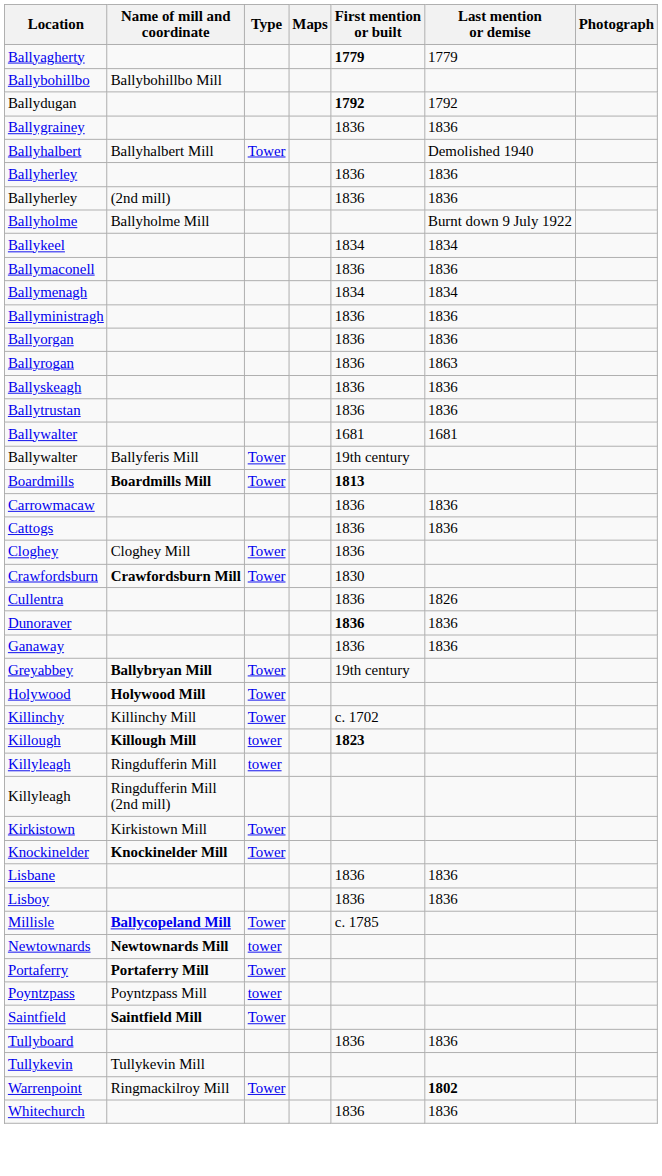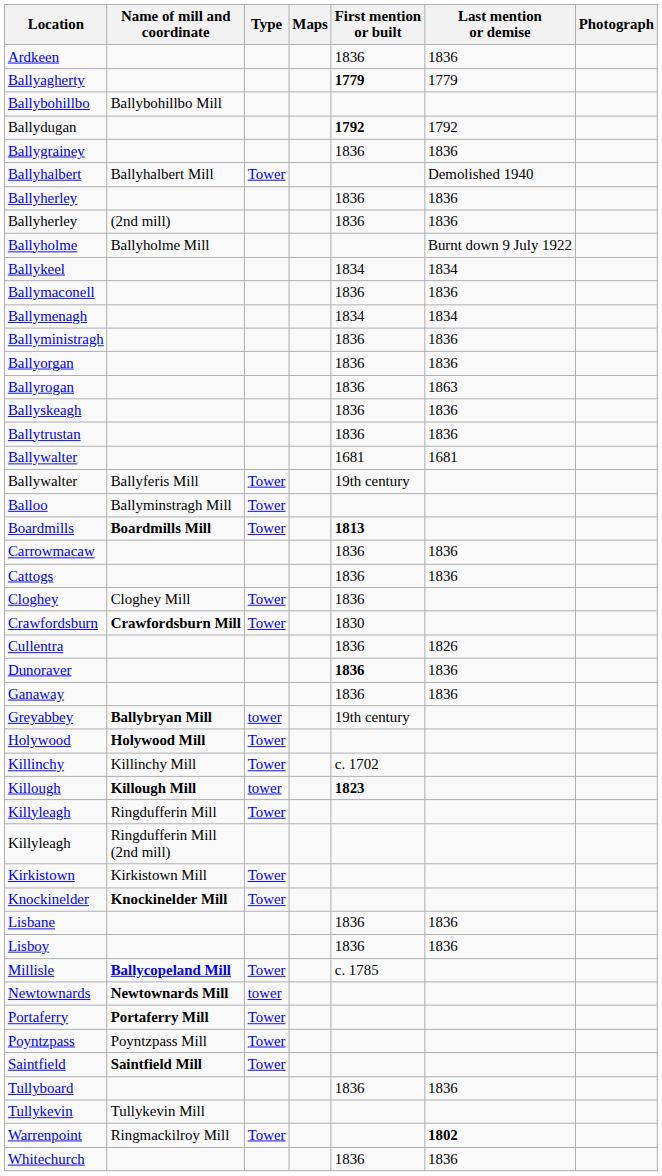 <table class="wikitable">
 <tr>
 <th>Location</th>
 <th>Name of mill and<br>coordinate</th>
 <th>Type</th>
 <th>Maps</th>
 <th>First mention<br>or built</th>
 <th>Last mention<br> or demise</th>
 <th>Photograph</th>
+</tr>
+<tr>
+<td><a href='#'>Ardkeen</a></td>
+<td></td>
+<td></td>
+<td></td>
+<td>1836</td>
+<td>1836</td>
+<td></td>
 </tr>
 <tr>
 <td><a href='#'>Ballyagherty</a></td>
 <td></td>
 <td></td>
 <td></td>
 <td><strong>1779</strong></td>
 <td>1779</td>
 <td></td>
 </tr>
 <tr>
 <td><a href='#'>Ballybohillbo</a></td>
 <td>Ballybohillbo Mill</td>
 <td></td>
 <td></td>
 <td></td>
 <td></td>
 <td></td>
 </tr>
 <tr>
 <td>Ballydugan</td>
 <td></td>
 <td></td>
 <td></td>
 <td><strong>1792</strong></td>
 <td>1792</td>
 <td></td>
 </tr>
 <tr>
 <td><a href='#'>Ballygrainey</a></td>
 <td></td>
 <td></td>
 <td></td>
 <td>1836</td>
 <td>1836</td>
 <td></td>
 </tr>
 <tr>
 <td><a href='#'>Ballyhalbert</a></td>
 <td>Ballyhalbert Mill</td>
 <td><a href='#'>Tower</a></td>
 <td></td>
 <td></td>
 <td>Demolished 1940<br></td>
 <td></td>
 </tr>
 <tr>
 <td><a href='#'>Ballyherley</a></td>
 <td></td>
 <td></td>
 <td></td>
 <td>1836</td>
 <td>1836</td>
 <td></td>
 </tr>
 <tr>
 <td>Ballyherley</td>
 <td>(2nd mill)</td>
 <td></td>
 <td></td>
 <td>1836</td>
 <td>1836</td>
 <td></td>
 </tr>
 <tr>
 <td><a href='#'>Ballyholme</a></td>
 <td>Ballyholme Mill</td>
 <td></td>
 <td></td>
 <td></td>
 <td>Burnt down 9 July 1922<br></td>
 <td></td>
 </tr>
 <tr>
 <td><a href='#'>Ballykeel</a></td>
 <td></td>
 <td></td>
 <td></td>
 <td>1834</td>
 <td>1834</td>
 <td></td>
 </tr>
 <tr>
 <td><a href='#'>Ballymaconell</a></td>
 <td></td>
 <td></td>
 <td></td>
 <td>1836</td>
 <td>1836</td>
 <td></td>
 </tr>
 <tr>
 <td><a href='#'>Ballymenagh</a></td>
 <td></td>
 <td></td>
 <td></td>
 <td>1834</td>
 <td>1834</td>
 <td></td>
 </tr>
 <tr>
 <td><a href='#'>Ballyministragh</a></td>
 <td></td>
 <td></td>
 <td></td>
 <td>1836</td>
 <td>1836</td>
 <td></td>
 </tr>
 <tr>
 <td><a href='#'>Ballyorgan</a></td>
 <td></td>
 <td></td>
 <td></td>
 <td>1836</td>
 <td>1836</td>
 <td></td>
 </tr>
 <tr>
 <td><a href='#'>Ballyrogan</a></td>
 <td></td>
 <td></td>
 <td></td>
 <td>1836</td>
 <td>1863</td>
 <td></td>
 </tr>
 <tr>
 <td><a href='#'>Ballyskeagh</a></td>
 <td></td>
 <td></td>
 <td></td>
 <td>1836</td>
 <td>1836</td>
 <td></td>
 </tr>
 <tr>
 <td><a href='#'>Ballytrustan</a></td>
 <td></td>
 <td></td>
 <td></td>
 <td>1836</td>
 <td>1836</td>
 <td></td>
 </tr>
 <tr>
 <td><a href='#'>Ballywalter</a></td>
 <td></td>
 <td></td>
 <td></td>
 <td>1681</td>
 <td>1681</td>
 <td></td>
 </tr>
 <tr>
 <td>Ballywalter</td>
 <td>Ballyferis Mill<br></td>
 <td><a href='#'>Tower</a></td>
 <td></td>
 <td>19th century</td>
 <td></td>
 <td></td>
 </tr>
 <tr>
+<td><a href='#'>Balloo</a></td>
+<td>Ballyminstragh Mill</td>
+<td><a href='#'>Tower</a></td>
+<td></td>
+<td></td>
+<td></td>
+<td></td>
+</tr>
+<tr>
 <td><a href='#'>Boardmills</a></td>
 <td><strong>Boardmills Mill</strong><br></td>
 <td><a href='#'>Tower</a></td>
 <td></td>
 <td><strong>1813</strong></td>
 <td></td>
 <td></td>
 </tr>
 <tr>
 <td><a href='#'>Carrowmacaw</a></td>
 <td></td>
 <td></td>
 <td></td>
 <td>1836</td>
 <td>1836</td>
 <td></td>
 </tr>
 <tr>
 <td><a href='#'>Cattogs</a></td>
 <td></td>
 <td></td>
 <td></td>
 <td>1836</td>
 <td>1836</td>
 <td></td>
 </tr>
 <tr>
 <td><a href='#'>Cloghey</a></td>
 <td>Cloghey Mill<br></td>
 <td><a href='#'>Tower</a></td>
 <td></td>
 <td>1836</td>
 <td></td>
 <td></td>
 </tr>
 <tr>
 <td><a href='#'>Crawfordsburn</a></td>
 <td><strong>Crawfordsburn Mill</strong><br></td>
 <td><a href='#'>Tower</a></td>
 <td></td>
 <td>1830</td>
 <td></td>
 <td></td>
 </tr>
 <tr>
 <td><a href='#'>Cullentra</a></td>
 <td></td>
 <td></td>
 <td></td>
 <td>1836</td>
 <td>1826</td>
 <td></td>
 </tr>
 <tr>
 <td><a href='#'>Dunoraver</a></td>
 <td></td>
 <td></td>
 <td></td>
 <td><strong>1836</strong></td>
 <td>1836</td>
 <td></td>
 </tr>
 <tr>
 <td><a href='#'>Ganaway</a></td>
 <td></td>
 <td></td>
 <td></td>
 <td>1836</td>
 <td>1836</td>
 <td></td>
 </tr>
 <tr>
 <td><a href='#'>Greyabbey</a></td>
 <td><strong>Ballybryan Mill</strong><br></td>
-<td><a href='#'>Tower</a></td>
+<td><a href='#'>tower</a></td>
 <td></td>
 <td>19th century</td>
 <td></td>
 <td></td>
 </tr>
 <tr>
 <td><a href='#'>Holywood</a></td>
 <td><strong>Holywood Mill</strong><br></td>
 <td><a href='#'>Tower</a></td>
 <td></td>
 <td></td>
 <td></td>
 <td></td>
 </tr>
 <tr>
 <td><a href='#'>Killinchy</a></td>
 <td>Killinchy Mill<br></td>
 <td><a href='#'>Tower</a></td>
 <td></td>
 <td>c. 1702</td>
 <td></td>
 <td></td>
 </tr>
 <tr>
 <td><a href='#'>Killough</a></td>
 <td><strong>Killough Mill</strong><br></td>
 <td><a href='#'>tower</a></td>
 <td></td>
 <td><strong>1823</strong></td>
 <td></td>
 <td></td>
 </tr>
 <tr>
 <td><a href='#'>Killyleagh</a></td>
 <td>Ringdufferin Mill</td>
-<td><a href='#'>tower</a></td>
+<td><a href='#'>Tower</a></td>
 <td></td>
 <td></td>
 <td></td>
 </tr>
 <tr>
 <td>Killyleagh</td>
 <td>Ringdufferin Mill<br>(2nd mill)</td>
 <td></td>
 <td></td>
 <td></td>
 <td></td>
 <td></td>
 </tr>
 <tr>
 <td><a href='#'>Kirkistown</a></td>
 <td>Kirkistown Mill</td>
 <td><a href='#'>Tower</a></td>
 <td></td>
 <td></td>
 <td></td>
 <td></td>
 </tr>
 <tr>
 <td><a href='#'>Knockinelder</a></td>
 <td><strong>Knockinelder Mill</strong><br></td>
 <td><a href='#'>Tower</a></td>
 <td></td>
 <td></td>
 <td></td>
 <td></td>
 </tr>
 <tr>
 <td><a href='#'>Lisbane</a></td>
 <td></td>
 <td></td>
 <td></td>
 <td>1836</td>
 <td>1836</td>
 <td></td>
 </tr>
 <tr>
 <td><a href='#'>Lisboy</a></td>
 <td></td>
 <td></td>
 <td></td>
 <td>1836</td>
 <td>1836</td>
 <td></td>
 </tr>
 <tr>
 <td><a href='#'>Millisle</a></td>
 <td><strong><a href='#'>Ballycopeland Mill</a></strong><br></td>
 <td><a href='#'>Tower</a></td>
 <td></td>
 <td>c. 1785</td>
 <td></td>
 <td></td>
 </tr>
 <tr>
 <td><a href='#'>Newtownards</a></td>
 <td><strong>Newtownards Mill</strong><br></td>
 <td><a href='#'>tower</a></td>
 <td></td>
 <td></td>
 <td></td>
 <td></td>
 </tr>
 <tr>
 <td><a href='#'>Portaferry</a></td>
 <td><strong>Portaferry Mill</strong><br></td>
 <td><a href='#'>Tower</a></td>
 <td></td>
 <td></td>
 <td></td>
 <td></td>
 </tr>
 <tr>
 <td><a href='#'>Poyntzpass</a></td>
 <td>Poyntzpass Mill</td>
-<td><a href='#'>tower</a></td>
+<td><a href='#'>Tower</a></td>
 <td></td>
 <td></td>
 <td></td>
 <td></td>
 </tr>
 <tr>
 <td><a href='#'>Saintfield</a></td>
 <td><strong>Saintfield Mill</strong><br></td>
 <td><a href='#'>Tower</a></td>
 <td></td>
 <td></td>
 <td></td>
 <td></td>
 </tr>
 <tr>
 <td><a href='#'>Tullyboard</a></td>
 <td></td>
 <td></td>
 <td></td>
 <td>1836</td>
 <td>1836</td>
 <td></td>
 </tr>
 <tr>
 <td><a href='#'>Tullykevin</a></td>
 <td>Tullykevin Mill</td>
 <td></td>
 <td></td>
 <td></td>
 <td></td>
 <td></td>
 </tr>
 <tr>
 <td><a href='#'>Warrenpoint</a></td>
 <td>Ringmackilroy Mill</td>
 <td><a href='#'>Tower</a></td>
 <td></td>
 <td></td>
 <td><strong>1802</strong></td>
 <td></td>
 </tr>
 <tr>
 <td><a href='#'>Whitechurch</a></td>
 <td></td>
 <td></td>
 <td></td>
 <td>1836</td>
 <td>1836</td>
 <td></td>
 </tr>
 </table>
